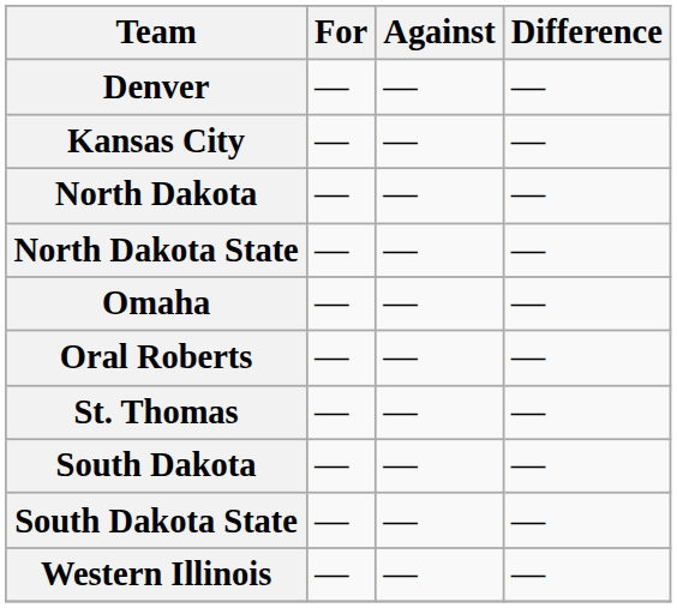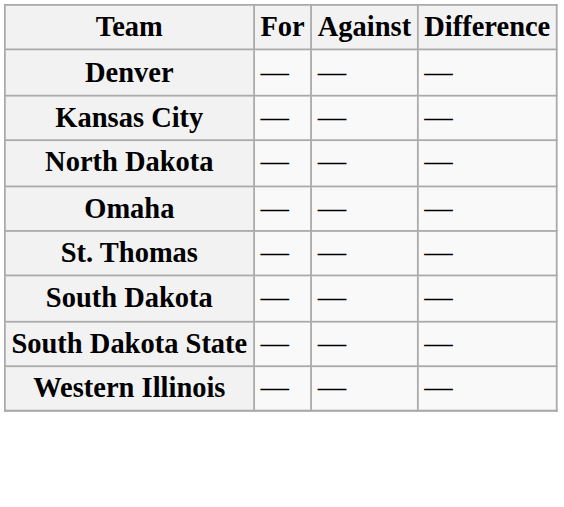 <table class="wikitable sortable">
 <tr>
 <th scope="col">Team</th>
 <th scope="col">For</th>
 <th scope="col">Against</th>
 <th scope="col">Difference</th>
 </tr>
 <tr>
 <th style=>Denver</th>
 <td>―</td>
 <td>―</td>
 <td>―</td>
 </tr>
 <tr>
 <th style=>Kansas City</th>
 <td>―</td>
 <td>―</td>
 <td>―</td>
 </tr>
 <tr>
 <th style=>North Dakota</th>
 <td>―</td>
 <td>―</td>
 <td>―</td>
 </tr>
 <tr>
-<th style=>North Dakota State</th>
-<td>―</td>
-<td>―</td>
-<td>―</td>
-</tr>
-<tr>
 <th style=>Omaha</th>
-<td>―</td>
-<td>―</td>
-<td>―</td>
-</tr>
-<tr>
-<th style=>Oral Roberts</th>
 <td>―</td>
 <td>―</td>
 <td>―</td>
 </tr>
 <tr>
 <th style=>St. Thomas</th>
 <td>―</td>
 <td>―</td>
 <td>―</td>
 </tr>
 <tr>
 <th style=>South Dakota</th>
 <td>―</td>
 <td>―</td>
 <td>―</td>
 </tr>
 <tr>
 <th style=>South Dakota State</th>
 <td>―</td>
 <td>―</td>
 <td>―</td>
 </tr>
 <tr>
 <th style=>Western Illinois</th>
 <td>―</td>
 <td>―</td>
 <td>―</td>
 </tr>
 <tr>
 </tr>
 </table>
